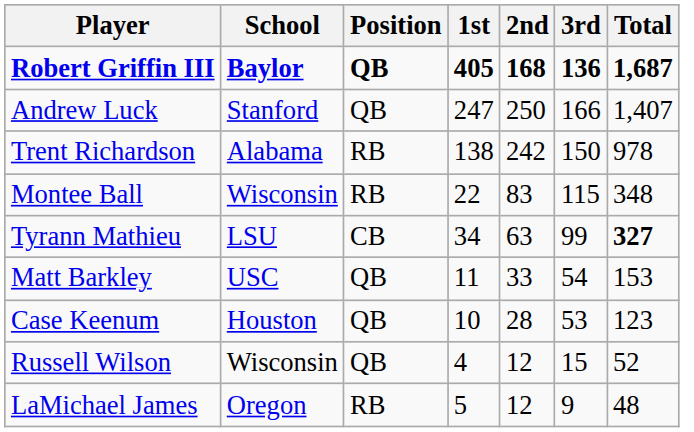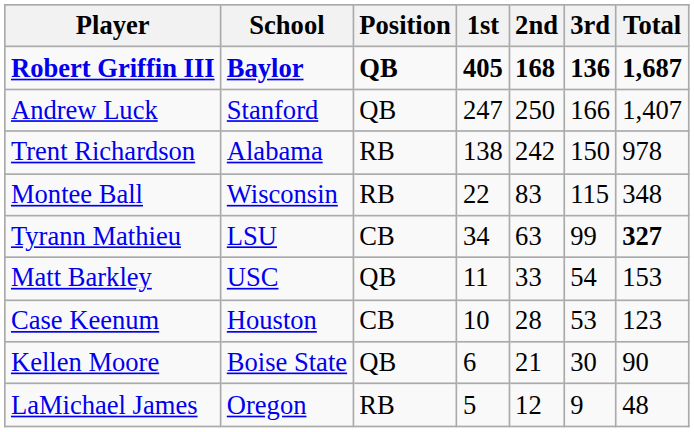 <table class="wikitable">
 <tr>
 <th>Player</th>
 <th>School</th>
 <th>Position</th>
 <th>1st</th>
 <th>2nd</th>
 <th>3rd</th>
 <th>Total</th>
 </tr>
 <tr>
 <td><strong><a href='#'>Robert Griffin III</a></strong></td>
 <td><strong><a href='#'>Baylor</a></strong></td>
 <td><strong>QB</strong></td>
 <td><strong>405</strong></td>
 <td><strong>168</strong></td>
 <td><strong>136</strong></td>
 <td><strong>1,687</strong></td>
 </tr>
 <tr>
 <td><a href='#'>Andrew Luck</a></td>
 <td><a href='#'>Stanford</a></td>
 <td>QB</td>
 <td>247</td>
 <td>250</td>
 <td>166</td>
 <td>1,407</td>
 </tr>
 <tr>
 <td><a href='#'>Trent Richardson</a></td>
 <td><a href='#'>Alabama</a></td>
 <td>RB</td>
 <td>138</td>
 <td>242</td>
 <td>150</td>
 <td>978</td>
 </tr>
 <tr>
 <td><a href='#'>Montee Ball</a></td>
 <td><a href='#'>Wisconsin</a></td>
 <td>RB</td>
 <td>22</td>
 <td>83</td>
 <td>115</td>
 <td>348</td>
 </tr>
 <tr>
 <td><a href='#'>Tyrann Mathieu</a></td>
 <td><a href='#'>LSU</a></td>
 <td>CB</td>
 <td>34</td>
 <td>63</td>
 <td>99</td>
 <td><strong>327</strong></td>
 </tr>
 <tr>
 <td><a href='#'>Matt Barkley</a></td>
 <td><a href='#'>USC</a></td>
 <td>QB</td>
 <td>11</td>
 <td>33</td>
 <td>54</td>
 <td>153</td>
 </tr>
 <tr>
 <td><a href='#'>Case Keenum</a></td>
 <td><a href='#'>Houston</a></td>
-<td>QB</td>
+<td>CB</td>
 <td>10</td>
 <td>28</td>
 <td>53</td>
 <td>123</td>
 </tr>
 <tr>
-<td><a href='#'>Russell Wilson</a></td>
-<td>Wisconsin</td>
+<td><a href='#'>Kellen Moore</a></td>
+<td><a href='#'>Boise State</a></td>
 <td>QB</td>
-<td>4</td>
-<td>12</td>
-<td>15</td>
-<td>52</td>
+<td>6</td>
+<td>21</td>
+<td>30</td>
+<td>90</td>
 </tr>
 <tr>
 <td><a href='#'>LaMichael James</a></td>
 <td><a href='#'>Oregon</a></td>
 <td>RB</td>
 <td>5</td>
 <td>12</td>
 <td>9</td>
 <td>48</td>
 </tr>
 </table>
